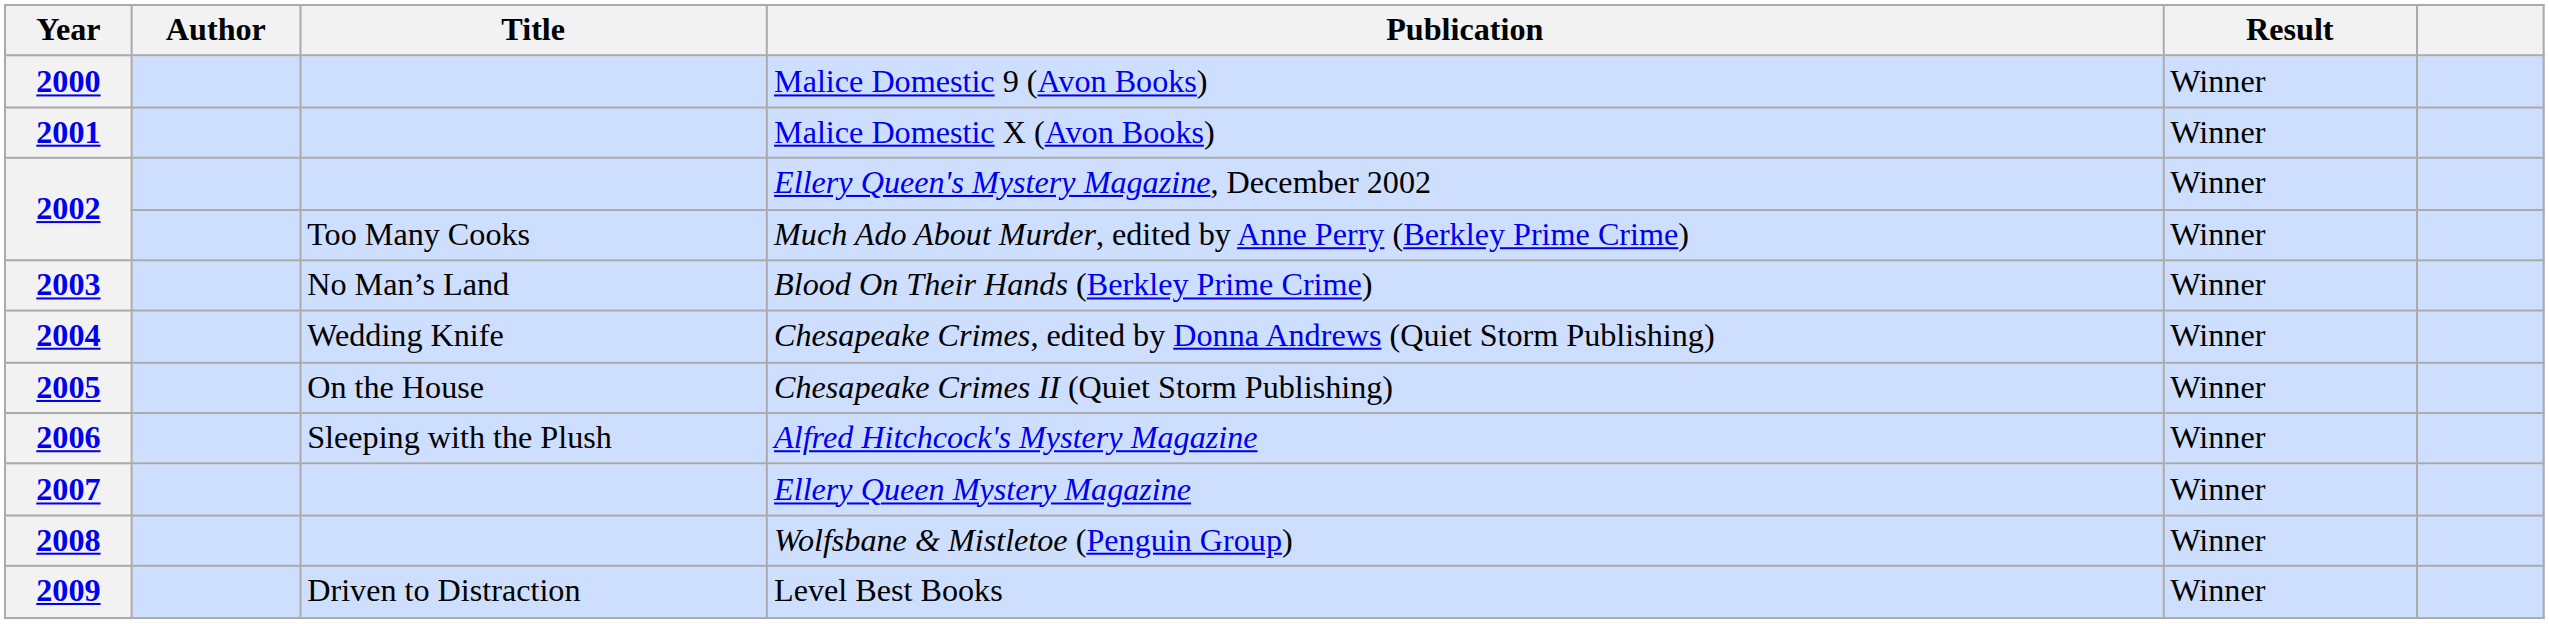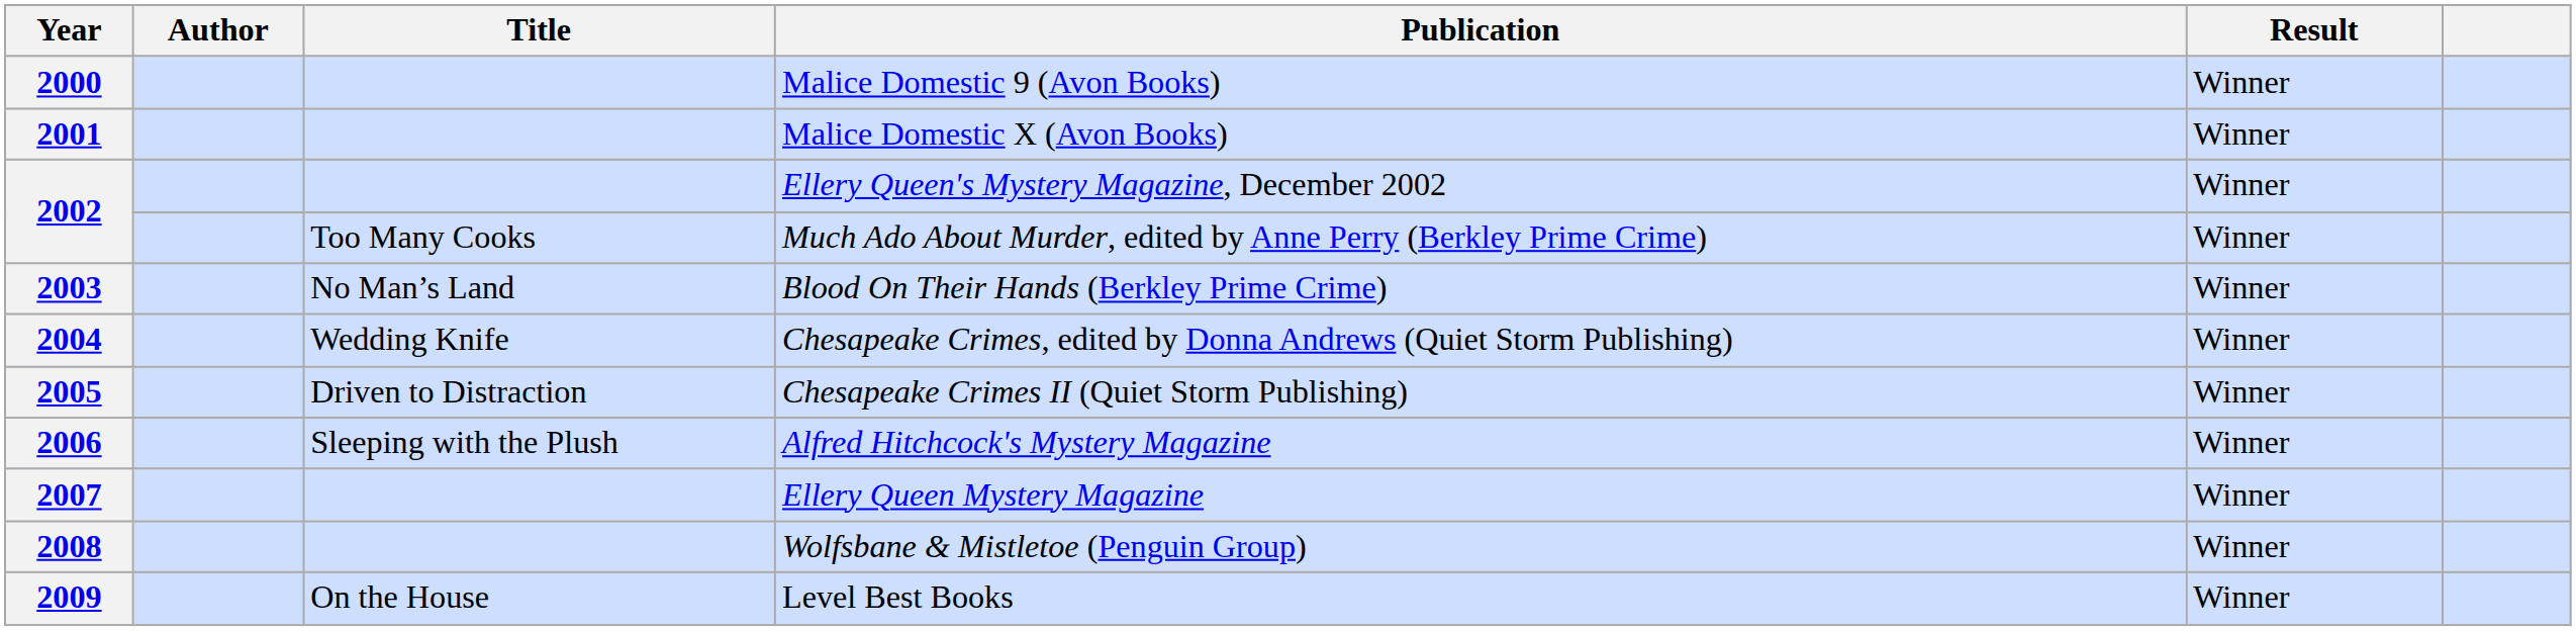 <table class="wikitable sortable mw-collapsible" style="width:100%">
 <tr>
 <th scope="col" width="5%">Year</th>
 <th>Author</th>
 <th>Title</th>
 <th>Publication</th>
 <th scope="col" width="10%">Result</th>
 <th scope="col" width="5%"></th>
 </tr>
 <tr style="background:#cddeff">
 <th><a href='#'> 2000</a></th>
 <td></td>
 <td></td>
 <td><a href='#'>Malice Domestic</a> 9 (<a href='#'>Avon Books</a>)</td>
 <td>Winner</td>
 <td></td>
 </tr>
 <tr style="background:#cddeff">
 <th><a href='#'> 2001</a></th>
 <td></td>
 <td></td>
 <td><a href='#'>Malice Domestic</a> X (<a href='#'>Avon Books</a>)</td>
 <td>Winner</td>
 <td></td>
 </tr>
 <tr style="background:#cddeff">
 <th rowspan="2"><a href='#'> 2002</a></th>
 <td></td>
 <td></td>
 <td><em><a href='#'>Ellery Queen's Mystery Magazine</a></em>, December 2002</td>
 <td>Winner</td>
 <td></td>
 </tr>
 <tr style="background:#cddeff">
 <td></td>
 <td>Too Many Cooks</td>
 <td><em>Much Ado About Murder</em>, edited by <a href='#'>Anne Perry</a> (<a href='#'>Berkley Prime Crime</a>)</td>
 <td>Winner</td>
 <td></td>
 </tr>
 <tr style="background:#cddeff">
 <th><a href='#'> 2003</a></th>
 <td></td>
 <td>No Man’s Land</td>
 <td><em>Blood On Their Hands</em> (<a href='#'>Berkley Prime Crime</a>)</td>
 <td>Winner</td>
 <td></td>
 </tr>
 <tr style="background:#cddeff">
 <th><a href='#'> 2004</a></th>
 <td></td>
 <td>Wedding Knife</td>
 <td><em>Chesapeake Crimes</em>, edited by <a href='#'>Donna Andrews</a> (Quiet Storm Publishing)</td>
 <td>Winner</td>
 <td></td>
 </tr>
 <tr style="background:#cddeff">
 <th><a href='#'> 2005</a></th>
 <td></td>
-<td>On the House</td>
+<td>Driven to Distraction</td>
 <td><em>Chesapeake Crimes II</em>  (Quiet Storm Publishing)</td>
 <td>Winner</td>
 <td></td>
 </tr>
 <tr style="background:#cddeff">
 <th><a href='#'> 2006</a></th>
 <td></td>
 <td>Sleeping with the Plush</td>
 <td><em><a href='#'>Alfred Hitchcock's Mystery Magazine</a></em></td>
 <td>Winner</td>
 <td></td>
 </tr>
 <tr style="background:#cddeff">
 <th><a href='#'> 2007</a></th>
 <td></td>
 <td></td>
 <td><em><a href='#'>Ellery Queen Mystery Magazine</a></em></td>
 <td>Winner</td>
 <td></td>
 </tr>
 <tr style="background:#cddeff">
 <th><a href='#'> 2008</a></th>
 <td></td>
 <td></td>
 <td><em>Wolfsbane & Mistletoe</em>  (<a href='#'>Penguin Group</a>)</td>
 <td>Winner</td>
 <td></td>
 </tr>
 <tr style="background:#cddeff">
 <th><a href='#'> 2009</a></th>
 <td></td>
-<td>Driven to Distraction</td>
+<td>On the House</td>
 <td>Level Best Books</td>
 <td>Winner</td>
 <td></td>
 </tr>
 </table>
